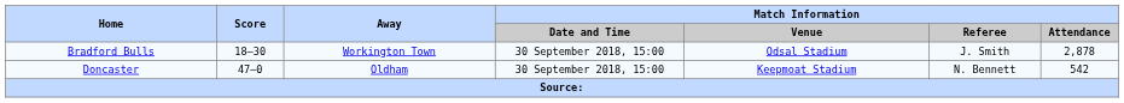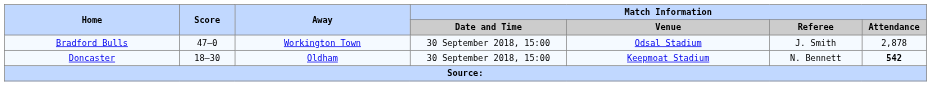 <table border=1 style="border-collapse:collapse; font-size:90%; text-align:center;" cellpadding=3 cellspacing=0 width=100%>
 <tr bgcolor=#C1D8FF>
 <th rowspan=2 width=19%>Home</th>
 <th rowspan=2 width=6%>Score</th>
 <th rowspan=2 width=19%>Away</th>
 <th colspan=4>Match Information</th>
 </tr>
 <tr bgcolor=#CCCCCC>
 <th width=17%>Date and Time</th>
 <th width=22%>Venue</th>
 <th width=10%>Referee</th>
 <th width=7%>Attendance</th>
 </tr>
 <tr bgcolor=#F5FAFF>
 <td> <a href='#'>Bradford Bulls</a></td>
-<td>18–30</td>
+<td>47–0</td>
 <td> <a href='#'>Workington Town</a></td>
 <td>30 September 2018, 15:00</td>
 <td><a href='#'>Odsal Stadium</a></td>
 <td>J. Smith</td>
 <td>2,878</td>
 </tr>
 <tr bgcolor=#F5FAFF>
 <td> <a href='#'>Doncaster</a></td>
-<td>47–0</td>
+<td>18–30</td>
 <td> <a href='#'>Oldham</a></td>
 <td>30 September 2018, 15:00</td>
 <td><a href='#'>Keepmoat Stadium</a></td>
 <td>N. Bennett</td>
-<td>542</td>
+<td><strong>542</strong></td>
 </tr>
 <tr bgcolor=#C1D8FF>
 <th colspan=7>Source:</th>
 </tr>
 </table>
